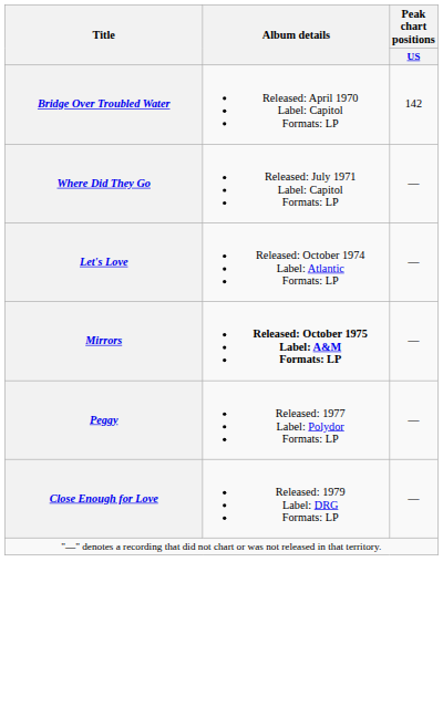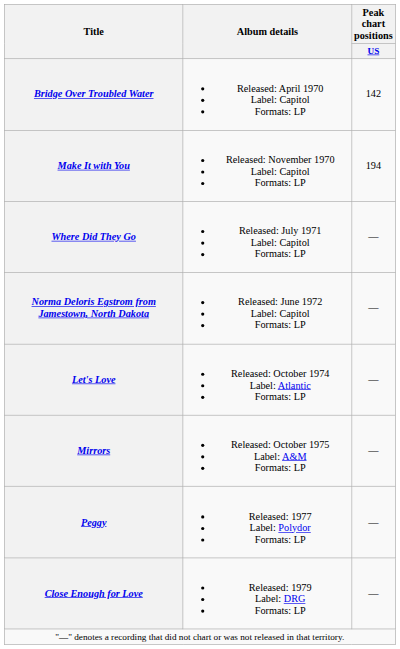 <table class="wikitable plainrowheaders" style="text-align:center;">
 <tr>
 <th scope="col" rowspan="2" style="width:17em;">Title</th>
 <th scope="col" rowspan="2" style="width:16em;">Album details</th>
 <th scope="col" colspan="1">Peak chart positions</th>
 </tr>
 <tr>
 <th scope="col" style="width:3em;font-size:90%;"><a href='#'>US</a><br></th>
 </tr>
 <tr>
 <th scope="row"><em><a href='#'>Bridge Over Troubled Water</a></em></th>
 <td><br><ul><li>Released: April 1970</li><li>Label: Capitol</li><li>Formats: LP</li></ul></td>
 <td>142</td>
 </tr>
 <tr>
+<th scope="row"><em><a href='#'>Make It with You</a></em></th>
+<td><br><ul><li>Released: November 1970</li><li>Label: Capitol</li><li>Formats: LP</li></ul></td>
+<td>194</td>
+</tr>
+<tr>
 <th scope="row"><em><a href='#'>Where Did They Go</a></em></th>
 <td><br><ul><li>Released: July 1971</li><li>Label: Capitol</li><li>Formats: LP</li></ul></td>
+<td>—</td>
+</tr>
+<tr>
+<th scope="row"><em><a href='#'>Norma Deloris Egstrom from Jamestown, North Dakota</a></em></th>
+<td><br><ul><li>Released: June 1972</li><li>Label: Capitol</li><li>Formats: LP</li></ul></td>
 <td>—</td>
 </tr>
 <tr>
 <th scope="row"><em><a href='#'>Let's Love</a></em></th>
 <td><br><ul><li>Released: October 1974</li><li>Label: <a href='#'>Atlantic</a></li><li>Formats: LP</li></ul></td>
 <td>—</td>
 </tr>
 <tr>
 <th scope="row"><em><a href='#'>Mirrors</a></em></th>
-<td><strong><br><ul><li>Released: October 1975</li><li>Label: <a href='#'>A&M</a></li><li>Formats: LP</li></ul></strong></td>
+<td><br><ul><li>Released: October 1975</li><li>Label: <a href='#'>A&M</a></li><li>Formats: LP</li></ul></td>
 <td>—</td>
 </tr>
 <tr>
 <th scope="row"><em><a href='#'>Peggy</a></em></th>
 <td><br><ul><li>Released: 1977</li><li>Label: <a href='#'>Polydor</a></li><li>Formats: LP</li></ul></td>
 <td>—</td>
 </tr>
 <tr>
 <th scope="row"><em><a href='#'>Close Enough for Love</a></em></th>
 <td><br><ul><li>Released: 1979</li><li>Label: <a href='#'>DRG</a></li><li>Formats: LP</li></ul></td>
 <td>—</td>
 </tr>
 <tr>
 <td colspan="3" style="font-size:90%">"—" denotes a recording that did not chart or was not released in that territory.</td>
 </tr>
 </table>
